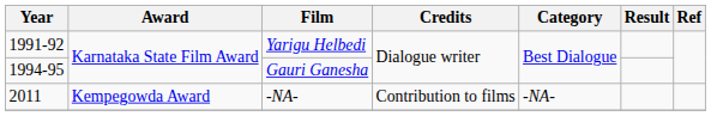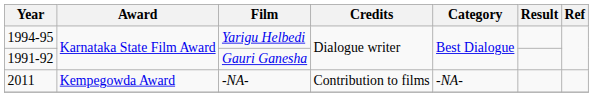 <table class="wikitable">
 <tr>
 <th>Year</th>
 <th>Award</th>
 <th>Film</th>
 <th>Credits</th>
 <th>Category</th>
 <th>Result</th>
 <th>Ref</th>
 </tr>
 <tr>
-<td style="text-align:left;">1991-92</td>
+<td style="text-align:left;">1994-95</td>
 <td style="text-align:left;" rowspan="2"><a href='#'>Karnataka State Film Award</a></td>
 <td style="text-align:left;"><em><a href='#'>Yarigu Helbedi</a></em></td>
 <td style="text-align:left;" rowspan="2">Dialogue writer</td>
 <td style="text-align:left;" rowspan="2"><a href='#'>Best Dialogue</a></td>
 <td></td>
 <td rowspan="2"></td>
 </tr>
 <tr>
-<td style="text-align:left;">1994-95</td>
+<td style="text-align:left;">1991-92</td>
 <td style="text-align:left;"><em><a href='#'>Gauri Ganesha</a></em></td>
 <td></td>
 </tr>
 <tr>
 <td style="text-align:left;">2011</td>
 <td style="text-align:left;"><a href='#'>Kempegowda Award</a></td>
 <td style="text-align:left;"><em>-NA-</em></td>
 <td style="text-align:left;">Contribution to films</td>
 <td style="text-align:left;"><em>-NA-</em></td>
 <td></td>
 <td></td>
 </tr>
 <tr>
 </tr>
 </table>
